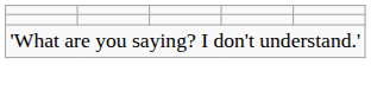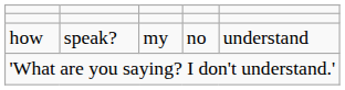 <table class=wikitable>
 <tr>
 <td></td>
 <td></td>
 <td></td>
 <td></td>
 <td></td>
 </tr>
 <tr>
 <td><sup></sup></td>
 <td><sup></sup></td>
 <td><sup></sup></td>
 <td><sup></sup></td>
 <td><sup></sup></td>
 </tr>
 <tr>
+<td>how</td>
+<td>speak?</td>
+<td>my</td>
+<td>no</td>
+<td>understand</td>
+</tr>
+<tr>
 <td colspan="5">'What are you saying? I don't understand.'</td>
 </tr>
 </table>
